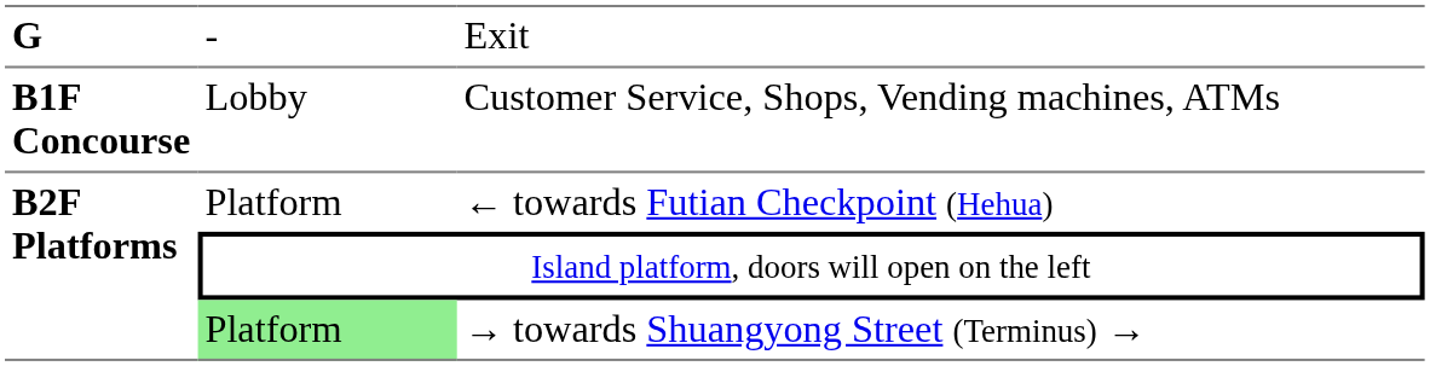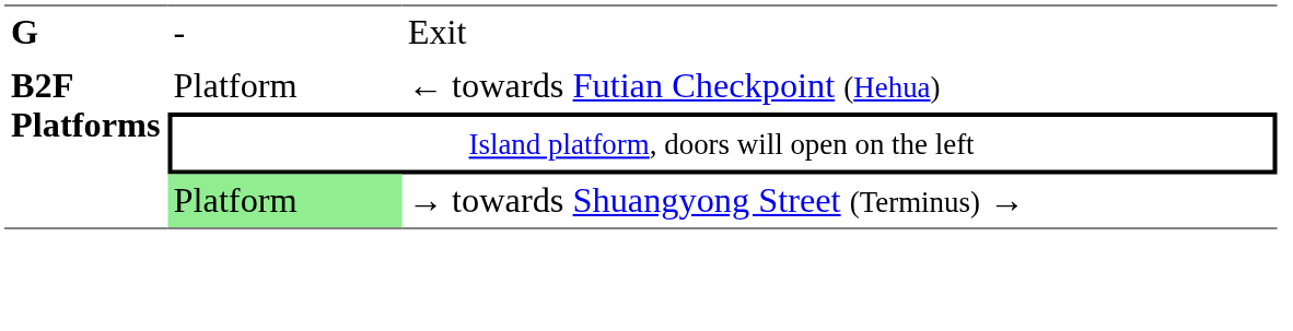 <table table border=0 cellspacing=0 cellpadding=3>
 <tr>
 <td style="border-top:solid 1px gray;" width=50 valign=top><strong>G</strong></td>
 <td style="border-top:solid 1px gray;" width=100 valign=top>-</td>
 <td style="border-top:solid 1px gray;" width=390 valign=top>Exit</td>
-</tr>
-<tr>
-<td style="border-bottom:solid 1px gray; border-top:solid 1px gray;" valign=top width=50><strong>B1F<br>Concourse</strong></td>
-<td style="border-bottom:solid 1px gray; border-top:solid 1px gray;" valign=top width=100>Lobby</td>
-<td style="border-bottom:solid 1px gray; border-top:solid 1px gray;" valign=top width=390>Customer Service, Shops, Vending machines, ATMs</td>
 </tr>
 <tr>
 <td style="border-bottom:solid 1px gray;" rowspan=4 valign=top><strong>B2F<br>Platforms</strong></td>
 <td>Platform</td>
 <td>←  towards <a href='#'>Futian Checkpoint</a> <small>(<a href='#'>Hehua</a>)</small></td>
 </tr>
 <tr>
 <td style="border-right:solid 2px black;border-left:solid 2px black;border-top:solid 2px black;border-bottom:solid 2px black;text-align:center;" colspan=2><small><a href='#'>Island platform</a>, doors will open on the left</small></td>
 </tr>
 <tr>
 <td style="background: lightgreen; border-bottom:solid 1px gray;">Platform</td>
 <td style="border-bottom:solid 1px gray;"><span>→</span>  towards <a href='#'>Shuangyong Street</a> <small>(Terminus)</small> →</td>
 </tr>
 </table>
